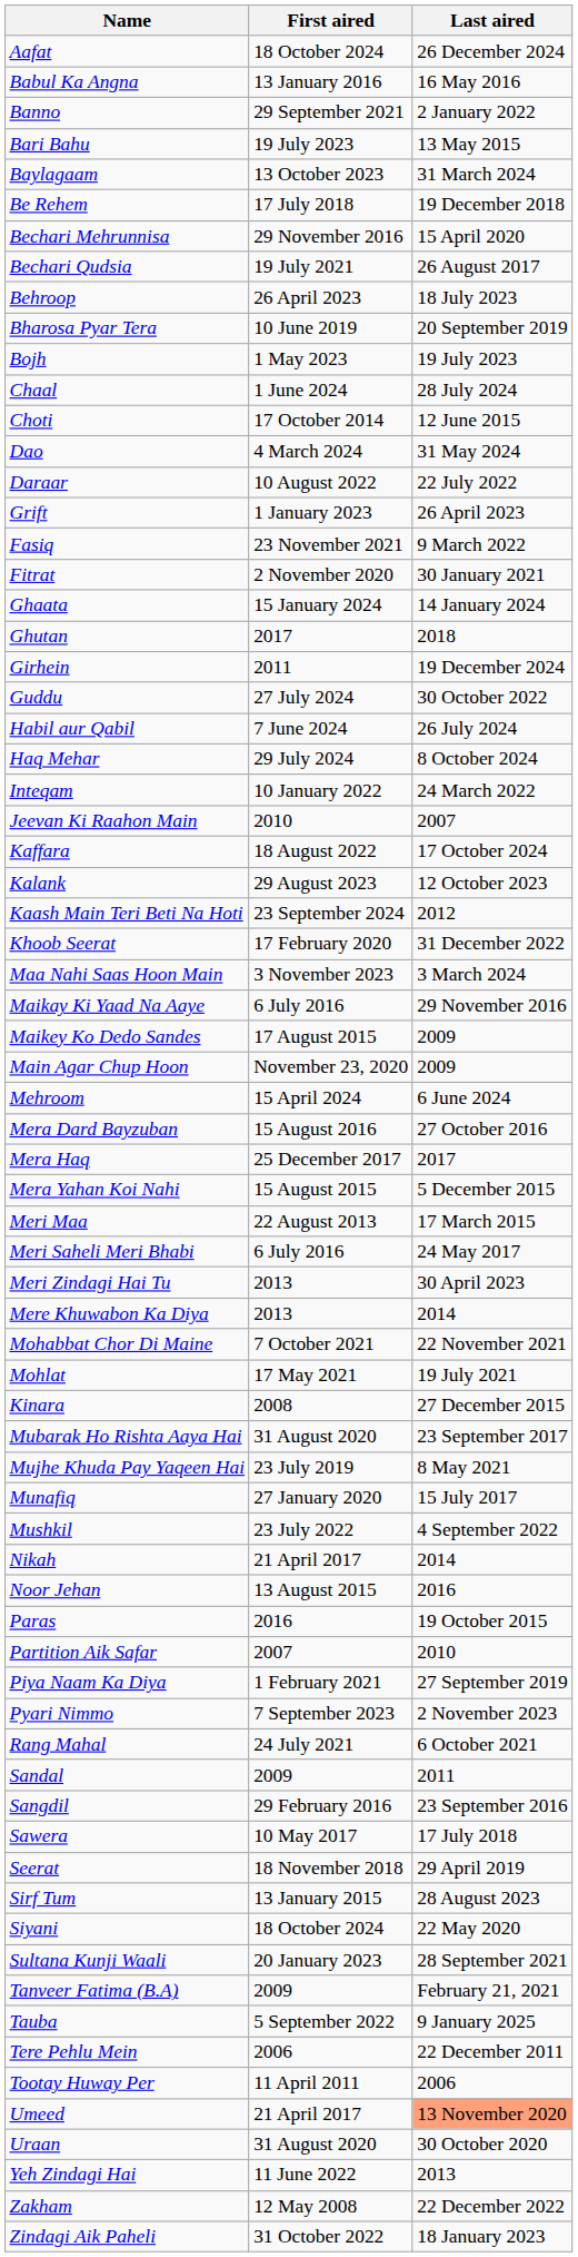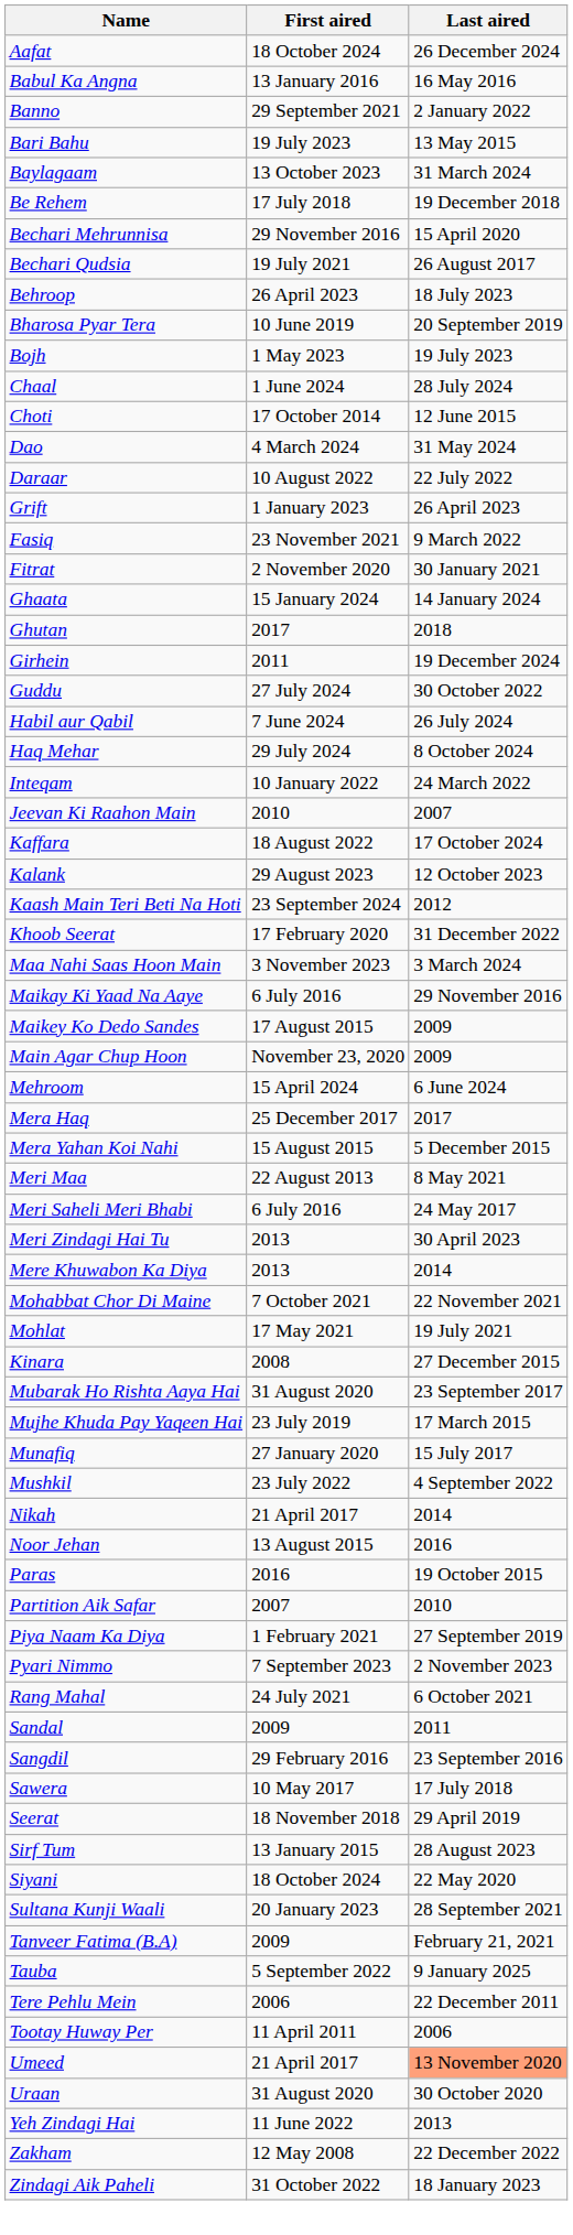 <table class="wikitable">
 <tr>
 <th>Name</th>
 <th>First aired</th>
 <th>Last aired</th>
 </tr>
 <tr>
 <td><em><a href='#'>Aafat</a></em></td>
 <td>18 October 2024</td>
 <td>26 December 2024</td>
 </tr>
 <tr>
 <td><em><a href='#'>Babul Ka Angna</a></em></td>
 <td>13 January 2016</td>
 <td>16 May 2016</td>
 </tr>
 <tr>
 <td><em><a href='#'>Banno</a></em></td>
 <td>29 September 2021</td>
 <td>2 January 2022</td>
 </tr>
 <tr>
 <td><em><a href='#'>Bari Bahu</a></em></td>
 <td>19 July 2023</td>
 <td>13 May 2015</td>
 </tr>
 <tr>
 <td><em><a href='#'>Baylagaam</a></em></td>
 <td>13 October 2023</td>
 <td>31 March 2024</td>
 </tr>
 <tr>
 <td><em><a href='#'>Be Rehem</a></em></td>
 <td>17 July 2018</td>
 <td>19 December 2018</td>
 </tr>
 <tr>
 <td><em><a href='#'>Bechari Mehrunnisa</a></em></td>
 <td>29 November 2016</td>
 <td>15 April 2020</td>
 </tr>
 <tr>
 <td><em><a href='#'>Bechari Qudsia</a></em></td>
 <td>19 July 2021</td>
 <td>26 August 2017</td>
 </tr>
 <tr>
 <td><em><a href='#'>Behroop</a></em></td>
 <td>26 April 2023</td>
 <td>18 July 2023</td>
 </tr>
 <tr>
 <td><em><a href='#'>Bharosa Pyar Tera</a></em></td>
 <td>10 June 2019</td>
 <td>20 September 2019</td>
 </tr>
 <tr>
 <td><em><a href='#'>Bojh</a></em></td>
 <td>1 May 2023</td>
 <td>19 July 2023</td>
 </tr>
 <tr>
 <td><em><a href='#'>Chaal</a></em></td>
 <td>1 June 2024</td>
 <td>28 July 2024</td>
 </tr>
 <tr>
 <td><em><a href='#'>Choti</a></em></td>
 <td>17 October 2014</td>
 <td>12 June 2015</td>
 </tr>
 <tr>
 <td><em><a href='#'>Dao</a></em></td>
 <td>4 March 2024</td>
 <td>31 May 2024</td>
 </tr>
 <tr>
 <td><em><a href='#'>Daraar</a></em></td>
 <td>10 August 2022</td>
 <td>22 July 2022</td>
 </tr>
 <tr>
 <td><em><a href='#'>Grift</a></em></td>
 <td>1 January 2023</td>
 <td>26 April 2023</td>
 </tr>
 <tr>
 <td><em><a href='#'>Fasiq</a></em></td>
 <td>23 November 2021</td>
 <td>9 March 2022</td>
 </tr>
 <tr>
 <td><em><a href='#'>Fitrat</a></em></td>
 <td>2 November 2020</td>
 <td>30 January 2021</td>
 </tr>
 <tr>
 <td><em><a href='#'>Ghaata</a></em></td>
 <td>15 January 2024</td>
 <td>14 January 2024</td>
 </tr>
 <tr>
 <td><em><a href='#'>Ghutan</a></em></td>
 <td>2017</td>
 <td>2018</td>
 </tr>
 <tr>
 <td><em><a href='#'>Girhein</a></em></td>
 <td>2011</td>
 <td>19 December 2024</td>
 </tr>
 <tr>
 <td><em><a href='#'>Guddu</a></em></td>
 <td>27 July 2024</td>
 <td>30 October 2022</td>
 </tr>
 <tr>
 <td><em><a href='#'>Habil aur Qabil</a></em></td>
 <td>7 June 2024</td>
 <td>26 July 2024</td>
 </tr>
 <tr>
 <td><em><a href='#'>Haq Mehar</a></em></td>
 <td>29 July 2024</td>
 <td>8 October 2024</td>
 </tr>
 <tr>
 <td><em><a href='#'>Inteqam</a></em></td>
 <td>10 January 2022</td>
 <td>24 March 2022</td>
 </tr>
 <tr>
 <td><em><a href='#'>Jeevan Ki Raahon Main</a></em></td>
 <td>2010</td>
 <td>2007</td>
 </tr>
 <tr>
 <td><em><a href='#'>Kaffara</a></em></td>
 <td>18 August 2022</td>
 <td>17 October 2024</td>
 </tr>
 <tr>
 <td><em><a href='#'>Kalank</a></em></td>
 <td>29 August 2023</td>
 <td>12 October 2023</td>
 </tr>
 <tr>
 <td><em><a href='#'>Kaash Main Teri Beti Na Hoti</a></em></td>
 <td>23 September 2024</td>
 <td>2012</td>
 </tr>
 <tr>
 <td><em><a href='#'>Khoob Seerat</a></em></td>
 <td>17 February 2020</td>
 <td>31 December 2022</td>
 </tr>
 <tr>
 <td><em><a href='#'>Maa Nahi Saas Hoon Main</a></em></td>
 <td>3 November 2023</td>
 <td>3 March 2024</td>
 </tr>
 <tr>
 <td><em><a href='#'>Maikay Ki Yaad Na Aaye</a></em></td>
 <td>6 July 2016</td>
 <td>29 November 2016</td>
 </tr>
 <tr>
 <td><em><a href='#'>Maikey Ko Dedo Sandes</a></em></td>
 <td>17 August 2015</td>
 <td>2009</td>
 </tr>
 <tr>
 <td><em><a href='#'>Main Agar Chup Hoon</a></em></td>
 <td>November 23, 2020</td>
 <td>2009</td>
 </tr>
 <tr>
 <td><em><a href='#'>Mehroom</a></em></td>
 <td>15 April 2024</td>
 <td>6 June 2024</td>
 </tr>
 <tr>
-<td><em><a href='#'>Mera Dard Bayzuban</a></em></td>
-<td>15 August 2016</td>
-<td>27 October 2016</td>
-</tr>
-<tr>
 <td><em><a href='#'>Mera Haq</a></em></td>
 <td>25 December 2017</td>
 <td>2017</td>
 </tr>
 <tr>
 <td><em><a href='#'>Mera Yahan Koi Nahi</a></em></td>
 <td>15 August 2015</td>
 <td>5 December 2015</td>
 </tr>
 <tr>
 <td><em><a href='#'>Meri Maa</a></em></td>
 <td>22 August 2013</td>
-<td>17 March 2015</td>
+<td>8 May 2021</td>
 </tr>
 <tr>
 <td><em><a href='#'>Meri Saheli Meri Bhabi</a></em></td>
 <td>6 July 2016</td>
 <td>24 May 2017</td>
 </tr>
 <tr>
 <td><em><a href='#'>Meri Zindagi Hai Tu</a></em></td>
 <td>2013</td>
 <td>30 April 2023</td>
 </tr>
 <tr>
 <td><em><a href='#'>Mere Khuwabon Ka Diya</a></em></td>
 <td>2013</td>
 <td>2014</td>
 </tr>
 <tr>
 <td><em><a href='#'>Mohabbat Chor Di Maine</a></em></td>
 <td>7 October 2021</td>
 <td>22 November 2021</td>
 </tr>
 <tr>
 <td><em><a href='#'>Mohlat</a></em></td>
 <td>17 May 2021</td>
 <td>19 July 2021</td>
 </tr>
 <tr>
 <td><em><a href='#'>Kinara</a></em></td>
 <td>2008</td>
 <td>27 December 2015</td>
 </tr>
 <tr>
 <td><em><a href='#'>Mubarak Ho Rishta Aaya Hai</a></em></td>
 <td>31 August 2020</td>
 <td>23 September 2017</td>
 </tr>
 <tr>
 <td><em><a href='#'>Mujhe Khuda Pay Yaqeen Hai</a></em></td>
 <td>23 July 2019</td>
-<td>8 May 2021</td>
+<td>17 March 2015</td>
 </tr>
 <tr>
 <td><em><a href='#'>Munafiq</a></em></td>
 <td>27 January 2020</td>
 <td>15 July 2017</td>
 </tr>
 <tr>
 <td><em><a href='#'>Mushkil</a></em></td>
 <td>23 July 2022</td>
 <td>4 September 2022</td>
 </tr>
 <tr>
 <td><em><a href='#'>Nikah</a></em></td>
 <td>21 April 2017</td>
 <td>2014</td>
 </tr>
 <tr>
 <td><em><a href='#'>Noor Jehan</a></em></td>
 <td>13 August 2015</td>
 <td>2016</td>
 </tr>
 <tr>
 <td><em><a href='#'>Paras</a></em></td>
 <td>2016</td>
 <td>19 October 2015</td>
 </tr>
 <tr>
 <td><em><a href='#'>Partition Aik Safar</a></em></td>
 <td>2007</td>
 <td>2010</td>
 </tr>
 <tr>
 <td><em><a href='#'>Piya Naam Ka Diya</a></em></td>
 <td>1 February 2021</td>
 <td>27 September 2019</td>
 </tr>
 <tr>
 <td><em><a href='#'>Pyari Nimmo</a></em></td>
 <td>7 September 2023</td>
 <td>2 November 2023</td>
 </tr>
 <tr>
 <td><em><a href='#'>Rang Mahal</a></em></td>
 <td>24 July 2021</td>
 <td>6 October 2021</td>
 </tr>
 <tr>
 <td><em><a href='#'>Sandal</a></em></td>
 <td>2009</td>
 <td>2011</td>
 </tr>
 <tr>
 <td><em><a href='#'>Sangdil</a></em></td>
 <td>29 February 2016</td>
 <td>23 September 2016</td>
 </tr>
 <tr>
 <td><em><a href='#'>Sawera</a></em></td>
 <td>10 May 2017</td>
 <td>17 July 2018</td>
 </tr>
 <tr>
 <td><em><a href='#'>Seerat</a></em></td>
 <td>18 November 2018</td>
 <td>29 April 2019</td>
 </tr>
 <tr>
 <td><em><a href='#'>Sirf Tum</a></em></td>
 <td>13 January 2015</td>
 <td>28 August 2023</td>
 </tr>
 <tr>
 <td><em><a href='#'>Siyani</a></em> </td>
 <td>18 October 2024</td>
 <td>22 May 2020</td>
 </tr>
 <tr>
 <td><em><a href='#'>Sultana Kunji Waali</a></em></td>
 <td>20 January 2023</td>
 <td>28 September 2021</td>
 </tr>
 <tr>
 <td><em><a href='#'>Tanveer Fatima (B.A)</a></em></td>
 <td>2009</td>
 <td>February 21, 2021</td>
 </tr>
 <tr>
 <td><em><a href='#'>Tauba</a></em></td>
 <td>5 September 2022</td>
 <td>9 January 2025</td>
 </tr>
 <tr>
 <td><em><a href='#'>Tere Pehlu Mein</a></em></td>
 <td>2006</td>
 <td>22 December 2011</td>
 </tr>
 <tr>
 <td><em><a href='#'>Tootay Huway Per</a></em></td>
 <td>11 April 2011</td>
 <td>2006</td>
 </tr>
 <tr>
 <td><em><a href='#'>Umeed</a></em></td>
 <td>21 April 2017</td>
 <td style="background: lightsalmon;">13 November 2020</td>
 </tr>
 <tr>
 <td><em><a href='#'>Uraan</a></em></td>
 <td>31 August 2020</td>
 <td>30 October 2020</td>
 </tr>
 <tr>
 <td><em><a href='#'>Yeh Zindagi Hai</a></em></td>
 <td>11 June 2022</td>
 <td>2013</td>
 </tr>
 <tr>
 <td><em><a href='#'>Zakham</a></em></td>
 <td>12 May 2008</td>
 <td>22 December 2022</td>
 </tr>
 <tr>
 <td><em><a href='#'>Zindagi Aik Paheli</a></em></td>
 <td>31 October 2022</td>
 <td>18 January 2023</td>
 </tr>
 </table>
